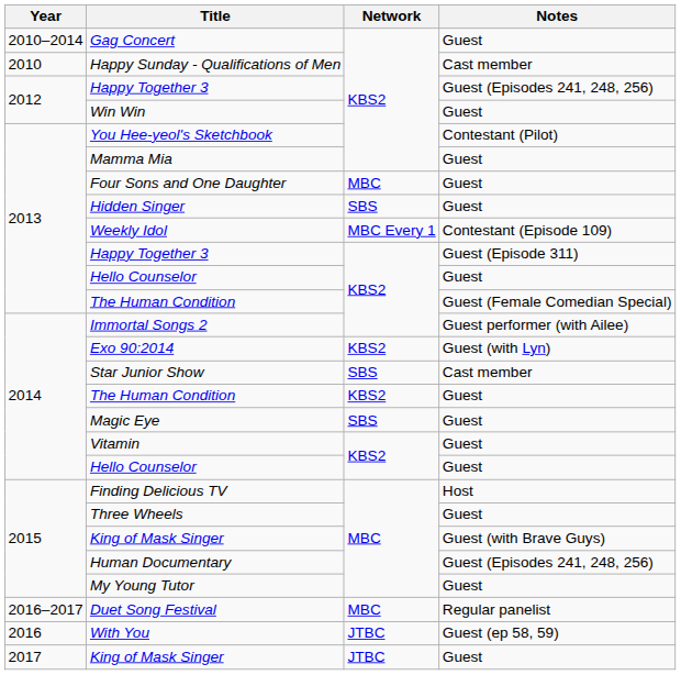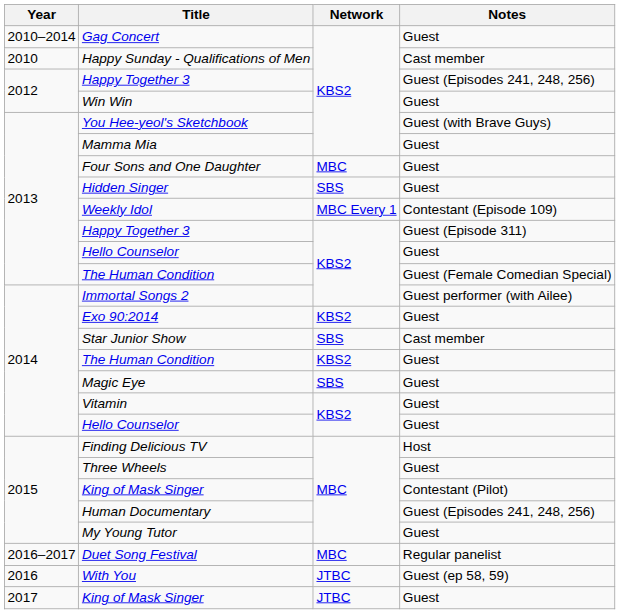 <table class="wikitable">
 <tr>
 <th>Year</th>
 <th>Title</th>
 <th>Network</th>
 <th>Notes</th>
 </tr>
 <tr>
 <td>2010–2014</td>
 <td><em><a href='#'>Gag Concert</a></em></td>
 <td rowspan=6><a href='#'>KBS2</a></td>
 <td>Guest</td>
 </tr>
 <tr>
 <td>2010</td>
 <td><em>Happy Sunday - Qualifications of Men</em></td>
 <td>Cast member</td>
 </tr>
 <tr>
 <td rowspan=2>2012</td>
 <td><em><a href='#'>Happy Together 3</a></em></td>
 <td>Guest (Episodes 241, 248, 256)</td>
 </tr>
 <tr>
 <td><em>Win Win</em></td>
 <td>Guest</td>
 </tr>
 <tr>
 <td rowspan=8>2013</td>
 <td><em><a href='#'>You Hee-yeol's Sketchbook</a></em></td>
-<td>Contestant (Pilot)</td>
+<td>Guest (with Brave Guys)</td>
 </tr>
 <tr>
 <td><em>Mamma Mia</em></td>
 <td>Guest</td>
 </tr>
 <tr>
 <td><em>Four Sons and One Daughter</em></td>
 <td><a href='#'>MBC</a></td>
 <td>Guest</td>
 </tr>
 <tr>
 <td><em><a href='#'>Hidden Singer</a></em></td>
 <td><a href='#'>SBS</a></td>
 <td>Guest</td>
 </tr>
 <tr>
 <td><em><a href='#'>Weekly Idol</a></em></td>
 <td><a href='#'>MBC Every 1</a></td>
 <td>Contestant (Episode 109)</td>
 </tr>
 <tr>
 <td><em><a href='#'>Happy Together 3</a></em></td>
 <td rowspan=4><a href='#'>KBS2</a></td>
 <td>Guest (Episode 311)</td>
 </tr>
 <tr>
 <td><em><a href='#'>Hello Counselor</a></em></td>
 <td>Guest</td>
 </tr>
 <tr>
 <td><em><a href='#'>The Human Condition</a></em></td>
 <td>Guest (Female Comedian Special)</td>
 </tr>
 <tr>
 <td rowspan="7">2014</td>
 <td><em><a href='#'>Immortal Songs 2</a></em></td>
 <td>Guest performer (with Ailee)</td>
 </tr>
 <tr>
 <td><em><a href='#'>Exo 90:2014</a></em></td>
 <td><a href='#'>KBS2</a></td>
-<td>Guest (with <a href='#'>Lyn</a>)</td>
+<td>Guest</td>
 </tr>
 <tr>
 <td><em>Star Junior Show</em></td>
 <td><a href='#'>SBS</a></td>
 <td>Cast member</td>
 </tr>
 <tr>
 <td><em><a href='#'>The Human Condition</a></em></td>
 <td><a href='#'>KBS2</a></td>
 <td>Guest</td>
 </tr>
 <tr>
 <td><em>Magic Eye</em></td>
 <td><a href='#'>SBS</a></td>
 <td>Guest</td>
 </tr>
 <tr>
 <td><em>Vitamin</em></td>
 <td rowspan=2><a href='#'>KBS2</a></td>
 <td>Guest</td>
 </tr>
 <tr>
 <td><em><a href='#'>Hello Counselor</a></em></td>
 <td>Guest</td>
 </tr>
 <tr>
 <td rowspan=5>2015</td>
 <td><em>Finding Delicious TV</em></td>
 <td rowspan=5><a href='#'>MBC</a></td>
 <td>Host</td>
 </tr>
 <tr>
 <td><em>Three Wheels</em></td>
 <td>Guest</td>
 </tr>
 <tr>
 <td><em><a href='#'>King of Mask Singer</a></em></td>
-<td>Guest (with Brave Guys)</td>
+<td>Contestant (Pilot)</td>
 </tr>
 <tr>
 <td><em>Human Documentary</em></td>
 <td>Guest (Episodes 241, 248, 256)</td>
 </tr>
 <tr>
 <td><em>My Young Tutor</em></td>
 <td>Guest</td>
 </tr>
 <tr>
 <td>2016–2017</td>
 <td><em><a href='#'>Duet Song Festival</a></em></td>
 <td><a href='#'>MBC</a></td>
 <td>Regular panelist</td>
 </tr>
 <tr>
 <td>2016</td>
 <td><em><a href='#'>With You</a></em></td>
 <td><a href='#'>JTBC</a></td>
 <td>Guest (ep 58, 59)</td>
 </tr>
 <tr>
 <td>2017</td>
 <td><em><a href='#'>King of Mask Singer</a></em></td>
 <td><a href='#'>JTBC</a></td>
 <td>Guest</td>
 </tr>
 </table>
